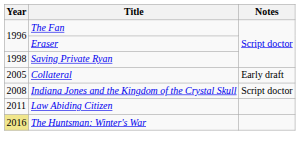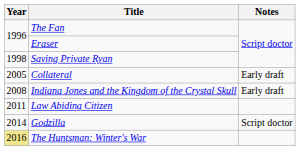 <table class="wikitable">
 <tr>
 <th>Year</th>
 <th>Title</th>
 <th>Notes</th>
 </tr>
 <tr>
 <td rowspan="2">1996</td>
 <td><em><a href='#'>The Fan</a></em></td>
 <td rowspan=3><a href='#'>Script doctor</a></td>
 </tr>
 <tr>
 <td><em><a href='#'>Eraser</a></em></td>
 </tr>
 <tr>
 <td>1998</td>
 <td><em><a href='#'>Saving Private Ryan</a></em></td>
 </tr>
 <tr>
 <td>2005</td>
 <td><em><a href='#'>Collateral</a></em></td>
 <td>Early draft</td>
 </tr>
 <tr>
 <td>2008</td>
 <td><em><a href='#'>Indiana Jones and the Kingdom of the Crystal Skull</a></em></td>
-<td>Script doctor</td>
+<td>Early draft</td>
 </tr>
 <tr>
 <td>2011</td>
 <td><em><a href='#'>Law Abiding Citizen</a></em></td>
 <td></td>
 </tr>
 <tr>
+<td>2014</td>
+<td><em><a href='#'>Godzilla</a></em></td>
+<td>Script doctor</td>
+</tr>
+<tr>
 <td style="background: khaki;">2016</td>
 <td><em><a href='#'>The Huntsman: Winter's War</a></em></td>
 <td></td>
 </tr>
 </table>
